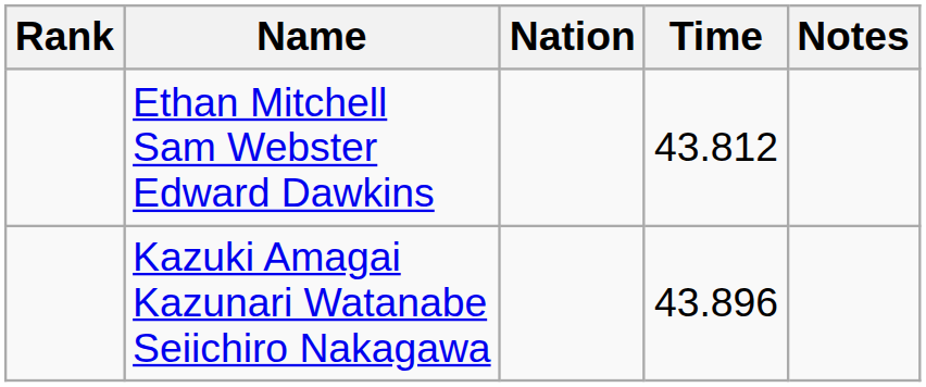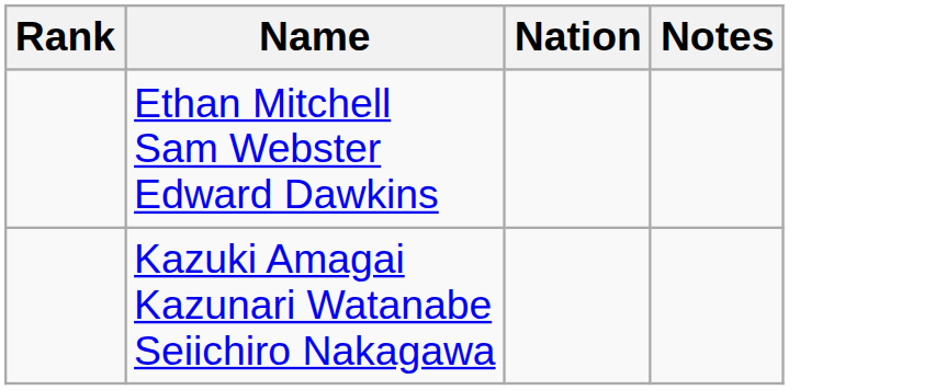 <table class="wikitable sortable" style="text-align:center">
 <tr>
 <th>Rank</th>
 <th>Name</th>
 <th>Nation</th>
-<th>Time</th>
 <th>Notes</th>
 </tr>
 <tr>
 <td></td>
 <td align=left><a href='#'>Ethan Mitchell</a><br><a href='#'>Sam Webster</a><br><a href='#'>Edward Dawkins</a></td>
 <td align=left></td>
-<td>43.812</td>
 <td></td>
 </tr>
 <tr>
 <td></td>
 <td align=left><a href='#'>Kazuki Amagai</a><br><a href='#'>Kazunari Watanabe</a><br><a href='#'>Seiichiro Nakagawa</a></td>
 <td align=left></td>
-<td>43.896</td>
 <td></td>
 </tr>
 </table>
